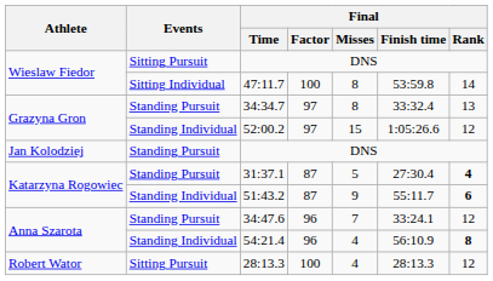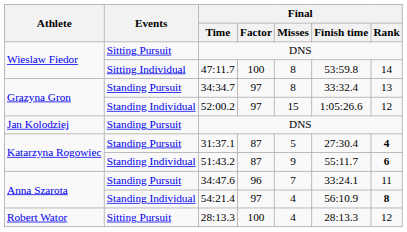 <table class="wikitable" style="font-size:90%">
 <tr>
 <th rowspan="2">Athlete</th>
 <th rowspan="2">Events</th>
 <th colspan="5">Final</th>
 </tr>
 <tr>
 <th>Time</th>
 <th>Factor</th>
 <th>Misses</th>
 <th>Finish time</th>
 <th>Rank</th>
 </tr>
 <tr>
 <td rowspan=2><a href='#'>Wieslaw Fiedor</a></td>
 <td><a href='#'>Sitting Pursuit</a></td>
 <td align="center" colspan=6>DNS</td>
 </tr>
 <tr>
 <td><a href='#'>Sitting Individual</a></td>
 <td align="center">47:11.7</td>
 <td align="center">100</td>
 <td align="center">8</td>
 <td align="center">53:59.8</td>
 <td align="center">14</td>
 </tr>
 <tr>
 <td rowspan=2><a href='#'>Grazyna Gron</a></td>
 <td><a href='#'>Standing Pursuit</a></td>
 <td align="center">34:34.7</td>
 <td align="center">97</td>
 <td align="center">8</td>
 <td align="center">33:32.4</td>
 <td align="center">13</td>
 </tr>
 <tr>
 <td><a href='#'>Standing Individual</a></td>
 <td align="center">52:00.2</td>
 <td align="center">97</td>
 <td align="center">15</td>
 <td align="center">1:05:26.6</td>
 <td align="center">12</td>
 </tr>
 <tr>
 <td rowspan=1><a href='#'>Jan Kolodziej</a></td>
 <td><a href='#'>Standing Pursuit</a></td>
 <td align="center" colspan=6>DNS</td>
 </tr>
 <tr>
 <td rowspan=2><a href='#'>Katarzyna Rogowiec</a></td>
 <td><a href='#'>Standing Pursuit</a></td>
 <td align="center">31:37.1</td>
 <td align="center">87</td>
 <td align="center">5</td>
 <td align="center">27:30.4</td>
 <td align="center"><strong>4</strong></td>
 </tr>
 <tr>
 <td><a href='#'>Standing Individual</a></td>
 <td align="center">51:43.2</td>
 <td align="center">87</td>
 <td align="center">9</td>
 <td align="center">55:11.7</td>
 <td align="center"><strong>6</strong></td>
 </tr>
 <tr>
 <td rowspan=2><a href='#'>Anna Szarota</a></td>
 <td><a href='#'>Standing Pursuit</a></td>
 <td align="center">34:47.6</td>
 <td align="center">96</td>
 <td align="center">7</td>
 <td align="center">33:24.1</td>
-<td align="center">12</td>
+<td align="center">11</td>
 </tr>
 <tr>
 <td><a href='#'>Standing Individual</a></td>
 <td align="center">54:21.4</td>
-<td align="center">96</td>
+<td align="center">97</td>
 <td align="center">4</td>
 <td align="center">56:10.9</td>
 <td align="center"><strong>8</strong></td>
 </tr>
 <tr>
 <td rowspan=1><a href='#'>Robert Wator</a></td>
 <td><a href='#'>Sitting Pursuit</a></td>
 <td align="center">28:13.3</td>
 <td align="center">100</td>
 <td align="center">4</td>
 <td align="center">28:13.3</td>
 <td align="center">12</td>
 </tr>
 </table>
